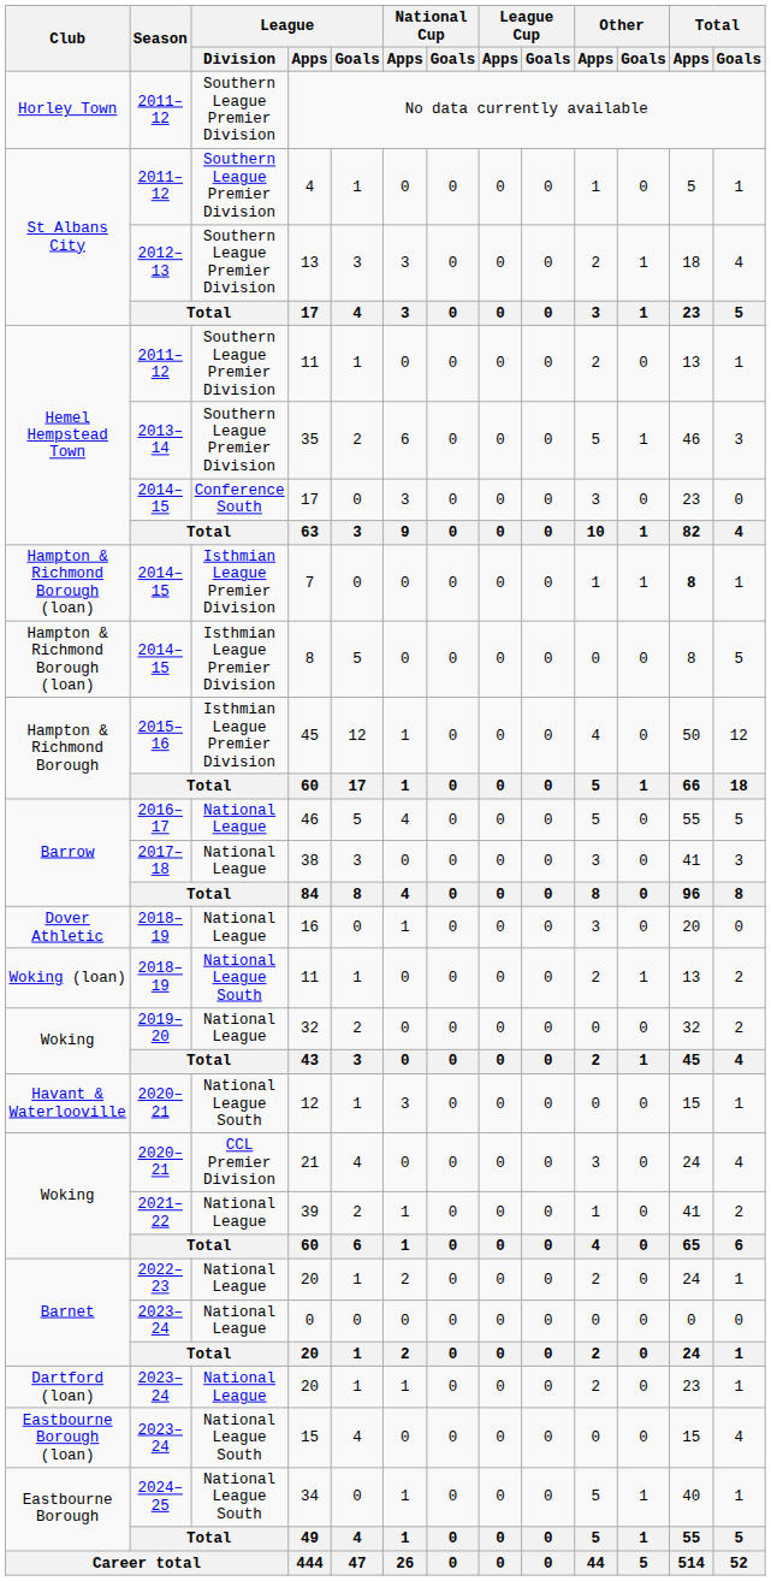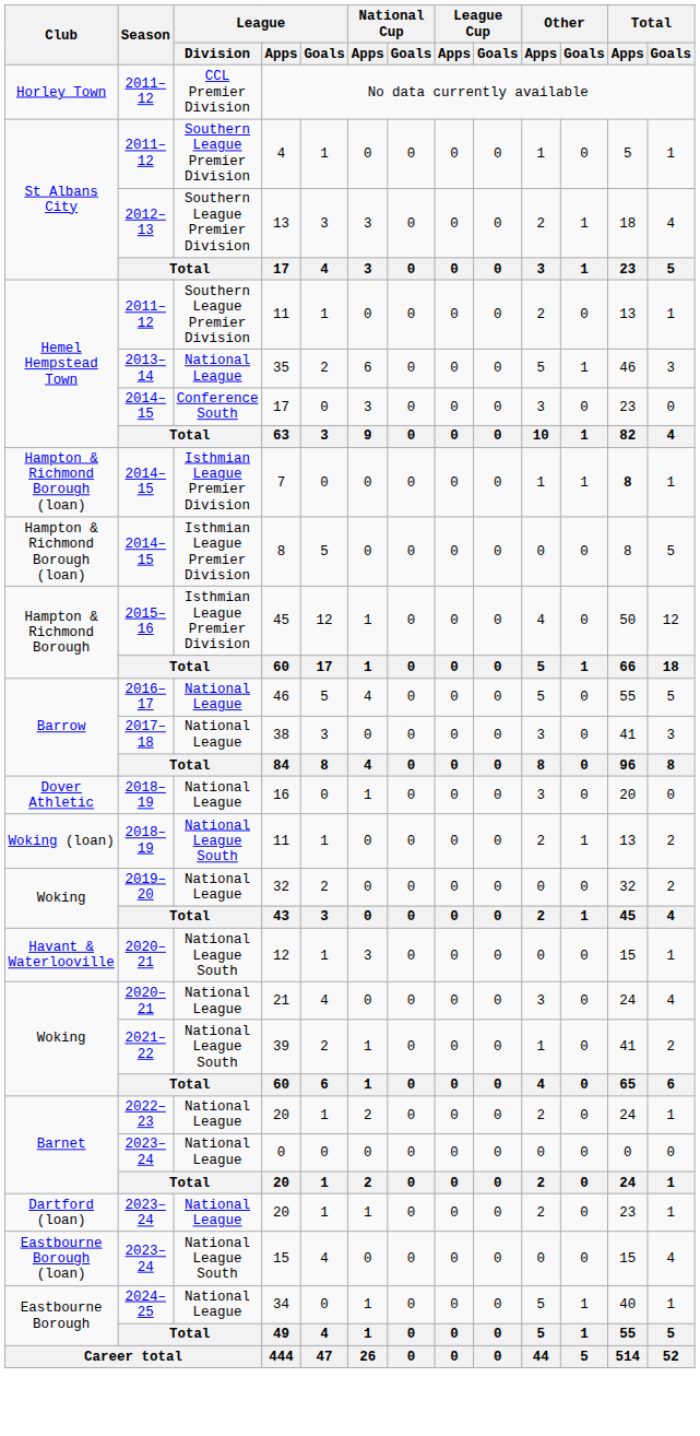 <table class="wikitable" style="text-align: center">
 <tr>
 <th rowspan="2">Club</th>
 <th rowspan="2">Season</th>
 <th colspan="3">League</th>
 <th colspan="2">National Cup</th>
 <th colspan="2">League Cup</th>
 <th colspan="2">Other</th>
 <th colspan="2">Total</th>
 </tr>
 <tr>
 <th>Division</th>
 <th>Apps</th>
 <th>Goals</th>
 <th>Apps</th>
 <th>Goals</th>
 <th>Apps</th>
 <th>Goals</th>
 <th>Apps</th>
 <th>Goals</th>
 <th>Apps</th>
 <th>Goals</th>
 </tr>
 <tr>
 <td rowspan="1"><a href='#'>Horley Town</a></td>
 <td><a href='#'>2011–12</a></td>
-<td>Southern League Premier Division</td>
+<td><a href='#'>CCL</a> Premier Division</td>
 <td colspan="10">No data currently available</td>
 </tr>
 <tr>
 <td rowspan="3"><a href='#'>St Albans City</a></td>
 <td><a href='#'>2011–12</a></td>
 <td><a href='#'>Southern League</a> Premier Division</td>
 <td>4</td>
 <td>1</td>
 <td>0</td>
 <td>0</td>
 <td>0</td>
 <td>0</td>
 <td>1</td>
 <td>0</td>
 <td>5</td>
 <td>1</td>
 </tr>
 <tr>
 <td><a href='#'>2012–13</a></td>
 <td>Southern League Premier Division</td>
 <td>13</td>
 <td>3</td>
 <td>3</td>
 <td>0</td>
 <td>0</td>
 <td>0</td>
 <td>2</td>
 <td>1</td>
 <td>18</td>
 <td>4</td>
 </tr>
 <tr>
 <th colspan="2">Total</th>
 <th>17</th>
 <th>4</th>
 <th>3</th>
 <th>0</th>
 <th>0</th>
 <th>0</th>
 <th>3</th>
 <th>1</th>
 <th>23</th>
 <th>5</th>
 </tr>
 <tr>
 <td rowspan="4"><a href='#'>Hemel Hempstead Town</a></td>
 <td><a href='#'>2011–12</a></td>
 <td>Southern League Premier Division</td>
 <td>11</td>
 <td>1</td>
 <td>0</td>
 <td>0</td>
 <td>0</td>
 <td>0</td>
 <td>2</td>
 <td>0</td>
 <td>13</td>
 <td>1</td>
 </tr>
 <tr>
 <td><a href='#'>2013–14</a></td>
-<td>Southern League Premier Division</td>
+<td><a href='#'>National League</a></td>
 <td>35</td>
 <td>2</td>
 <td>6</td>
 <td>0</td>
 <td>0</td>
 <td>0</td>
 <td>5</td>
 <td>1</td>
 <td>46</td>
 <td>3</td>
 </tr>
 <tr>
 <td><a href='#'>2014–15</a></td>
 <td><a href='#'>Conference South</a></td>
 <td>17</td>
 <td>0</td>
 <td>3</td>
 <td>0</td>
 <td>0</td>
 <td>0</td>
 <td>3</td>
 <td>0</td>
 <td>23</td>
 <td>0</td>
 </tr>
 <tr>
 <th colspan="2">Total</th>
 <th>63</th>
 <th>3</th>
 <th>9</th>
 <th>0</th>
 <th>0</th>
 <th>0</th>
 <th>10</th>
 <th>1</th>
 <th>82</th>
 <th>4</th>
 </tr>
 <tr>
 <td rowspan="1"><a href='#'>Hampton & Richmond Borough</a> (loan)</td>
 <td><a href='#'>2014–15</a></td>
 <td><a href='#'>Isthmian League</a> Premier Division</td>
 <td>7</td>
 <td>0</td>
 <td>0</td>
 <td>0</td>
 <td>0</td>
 <td>0</td>
 <td>1</td>
 <td>1</td>
 <td><strong>8</strong></td>
 <td>1</td>
 </tr>
 <tr>
 <td rowspan="1">Hampton & Richmond Borough (loan)</td>
 <td><a href='#'>2014–15</a></td>
 <td>Isthmian League Premier Division</td>
 <td>8</td>
 <td>5</td>
 <td>0</td>
 <td>0</td>
 <td>0</td>
 <td>0</td>
 <td>0</td>
 <td>0</td>
 <td>8</td>
 <td>5</td>
 </tr>
 <tr>
 <td rowspan="2">Hampton & Richmond Borough</td>
 <td><a href='#'>2015–16</a></td>
 <td>Isthmian League Premier Division</td>
 <td>45</td>
 <td>12</td>
 <td>1</td>
 <td>0</td>
 <td>0</td>
 <td>0</td>
 <td>4</td>
 <td>0</td>
 <td>50</td>
 <td>12</td>
 </tr>
 <tr>
 <th colspan="2">Total</th>
 <th>60</th>
 <th>17</th>
 <th>1</th>
 <th>0</th>
 <th>0</th>
 <th>0</th>
 <th>5</th>
 <th>1</th>
 <th>66</th>
 <th>18</th>
 </tr>
 <tr>
 <td rowspan="3"><a href='#'>Barrow</a></td>
 <td><a href='#'>2016–17</a></td>
 <td><a href='#'>National League</a></td>
 <td>46</td>
 <td>5</td>
 <td>4</td>
 <td>0</td>
 <td>0</td>
 <td>0</td>
 <td>5</td>
 <td>0</td>
 <td>55</td>
 <td>5</td>
 </tr>
 <tr>
 <td><a href='#'>2017–18</a></td>
 <td>National League</td>
 <td>38</td>
 <td>3</td>
 <td>0</td>
 <td>0</td>
 <td>0</td>
 <td>0</td>
 <td>3</td>
 <td>0</td>
 <td>41</td>
 <td>3</td>
 </tr>
 <tr>
 <th colspan="2">Total</th>
 <th>84</th>
 <th>8</th>
 <th>4</th>
 <th>0</th>
 <th>0</th>
 <th>0</th>
 <th>8</th>
 <th>0</th>
 <th>96</th>
 <th>8</th>
 </tr>
 <tr>
 <td rowspan="1"><a href='#'>Dover Athletic</a></td>
 <td><a href='#'>2018–19</a></td>
 <td>National League</td>
 <td>16</td>
 <td>0</td>
 <td>1</td>
 <td>0</td>
 <td>0</td>
 <td>0</td>
 <td>3</td>
 <td>0</td>
 <td>20</td>
 <td>0</td>
 </tr>
 <tr>
 <td rowspan="1"><a href='#'>Woking</a> (loan)</td>
 <td><a href='#'>2018–19</a></td>
 <td><a href='#'>National League South</a></td>
 <td>11</td>
 <td>1</td>
 <td>0</td>
 <td>0</td>
 <td>0</td>
 <td>0</td>
 <td>2</td>
 <td>1</td>
 <td>13</td>
 <td>2</td>
 </tr>
 <tr>
 <td rowspan="2">Woking</td>
 <td><a href='#'>2019–20</a></td>
 <td>National League</td>
 <td>32</td>
 <td>2</td>
 <td>0</td>
 <td>0</td>
 <td>0</td>
 <td>0</td>
 <td>0</td>
 <td>0</td>
 <td>32</td>
 <td>2</td>
 </tr>
 <tr>
 <th colspan="2">Total</th>
 <th>43</th>
 <th>3</th>
 <th>0</th>
 <th>0</th>
 <th>0</th>
 <th>0</th>
 <th>2</th>
 <th>1</th>
 <th>45</th>
 <th>4</th>
 </tr>
 <tr>
 <td rowspan="1"><a href='#'>Havant & Waterlooville</a></td>
 <td><a href='#'>2020–21</a></td>
 <td>National League South</td>
 <td>12</td>
 <td>1</td>
 <td>3</td>
 <td>0</td>
 <td>0</td>
 <td>0</td>
 <td>0</td>
 <td>0</td>
 <td>15</td>
 <td>1</td>
 </tr>
 <tr>
 <td rowspan="3">Woking</td>
 <td><a href='#'>2020–21</a></td>
-<td><a href='#'>CCL</a> Premier Division</td>
+<td>National League</td>
 <td>21</td>
 <td>4</td>
 <td>0</td>
 <td>0</td>
 <td>0</td>
 <td>0</td>
 <td>3</td>
 <td>0</td>
 <td>24</td>
 <td>4</td>
 </tr>
 <tr>
 <td><a href='#'>2021–22</a></td>
-<td>National League</td>
+<td>National League South</td>
 <td>39</td>
 <td>2</td>
 <td>1</td>
 <td>0</td>
 <td>0</td>
 <td>0</td>
 <td>1</td>
 <td>0</td>
 <td>41</td>
 <td>2</td>
 </tr>
 <tr>
 <th colspan="2">Total</th>
 <th>60</th>
 <th>6</th>
 <th>1</th>
 <th>0</th>
 <th>0</th>
 <th>0</th>
 <th>4</th>
 <th>0</th>
 <th>65</th>
 <th>6</th>
 </tr>
 <tr>
 <td rowspan="3"><a href='#'>Barnet</a></td>
 <td><a href='#'>2022–23</a></td>
 <td>National League</td>
 <td>20</td>
 <td>1</td>
 <td>2</td>
 <td>0</td>
 <td>0</td>
 <td>0</td>
 <td>2</td>
 <td>0</td>
 <td>24</td>
 <td>1</td>
 </tr>
 <tr>
 <td><a href='#'>2023–24</a></td>
 <td>National League</td>
 <td>0</td>
 <td>0</td>
 <td>0</td>
 <td>0</td>
 <td>0</td>
 <td>0</td>
 <td>0</td>
 <td>0</td>
 <td>0</td>
 <td>0</td>
 </tr>
 <tr>
 <th colspan="2">Total</th>
 <th>20</th>
 <th>1</th>
 <th>2</th>
 <th>0</th>
 <th>0</th>
 <th>0</th>
 <th>2</th>
 <th>0</th>
 <th>24</th>
 <th>1</th>
 </tr>
 <tr>
 <td rowspan="1"><a href='#'>Dartford</a> (loan)</td>
 <td><a href='#'>2023–24</a></td>
 <td><a href='#'>National League</a></td>
 <td>20</td>
 <td>1</td>
 <td>1</td>
 <td>0</td>
 <td>0</td>
 <td>0</td>
 <td>2</td>
 <td>0</td>
 <td>23</td>
 <td>1</td>
 </tr>
 <tr>
 <td rowspan="1"><a href='#'>Eastbourne Borough</a> (loan)</td>
 <td><a href='#'>2023–24</a></td>
 <td>National League South</td>
 <td>15</td>
 <td>4</td>
 <td>0</td>
 <td>0</td>
 <td>0</td>
 <td>0</td>
 <td>0</td>
 <td>0</td>
 <td>15</td>
 <td>4</td>
 </tr>
 <tr>
 <td rowspan="2">Eastbourne Borough</td>
 <td><a href='#'>2024–25</a></td>
-<td>National League South</td>
+<td>National League</td>
 <td>34</td>
 <td>0</td>
 <td>1</td>
 <td>0</td>
 <td>0</td>
 <td>0</td>
 <td>5</td>
 <td>1</td>
 <td>40</td>
 <td>1</td>
 </tr>
 <tr>
 <th colspan="2">Total</th>
 <th>49</th>
 <th>4</th>
 <th>1</th>
 <th>0</th>
 <th>0</th>
 <th>0</th>
 <th>5</th>
 <th>1</th>
 <th>55</th>
 <th>5</th>
 </tr>
 <tr>
 <th colspan="3">Career total</th>
 <th>444</th>
 <th>47</th>
 <th>26</th>
 <th>0</th>
 <th>0</th>
 <th>0</th>
 <th>44</th>
 <th>5</th>
 <th>514</th>
 <th>52</th>
 </tr>
 </table>
